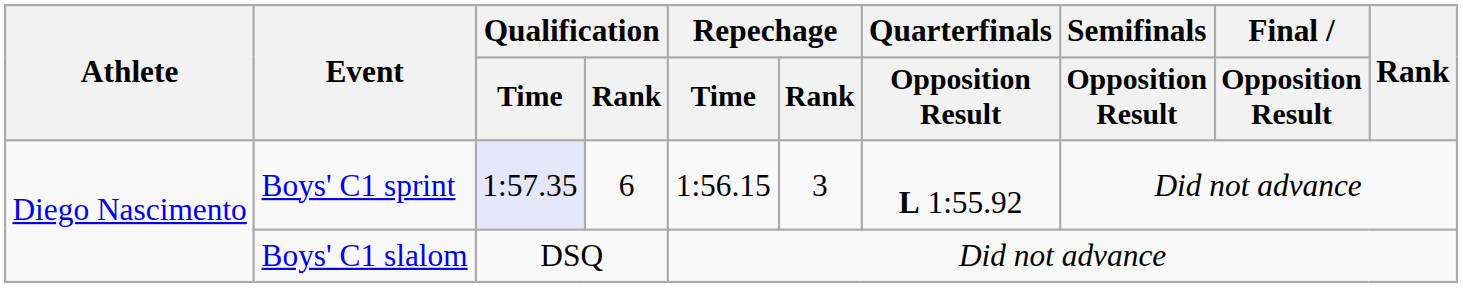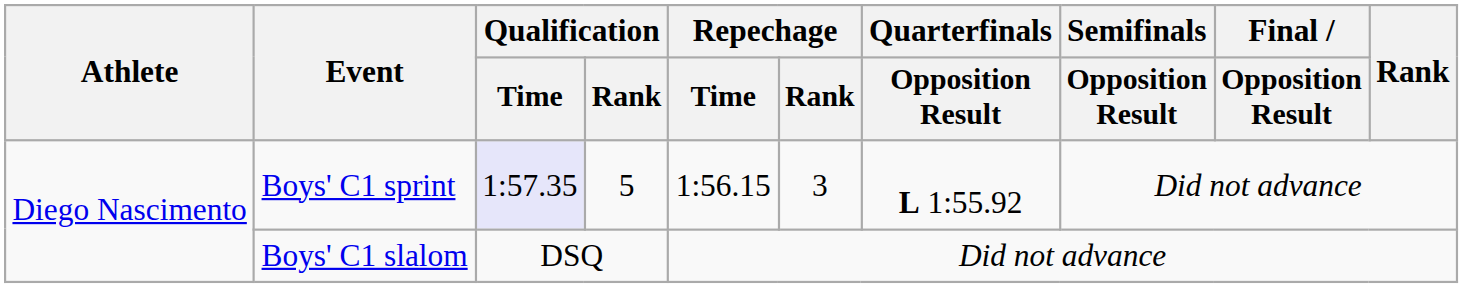 <table class="wikitable" style="font-size:90%">
 <tr>
 <th rowspan=2>Athlete</th>
 <th rowspan=2>Event</th>
 <th colspan=2>Qualification</th>
 <th colspan=2>Repechage</th>
 <th>Quarterfinals</th>
 <th>Semifinals</th>
 <th>Final / </th>
 <th rowspan=2>Rank</th>
 </tr>
 <tr style="font-size:95%">
 <th>Time</th>
 <th>Rank</th>
 <th>Time</th>
 <th>Rank</th>
 <th>Opposition <br>Result</th>
 <th>Opposition <br>Result</th>
 <th>Opposition <br>Result</th>
 </tr>
 <tr align=center>
 <td align=left rowspan=2><a href='#'>Diego Nascimento</a></td>
 <td align=left><a href='#'>Boys' C1 sprint</a></td>
 <td style="background: lavender;">1:57.35</td>
-<td>6</td>
+<td>5</td>
 <td>1:56.15</td>
 <td>3</td>
 <td><br> <strong>L</strong> 1:55.92</td>
 <td colspan=3><em>Did not advance</em></td>
 </tr>
 <tr align=center>
 <td align=left><a href='#'>Boys' C1 slalom</a></td>
 <td colspan=2>DSQ</td>
 <td colspan=6><em>Did not advance</em></td>
 </tr>
 </table>
